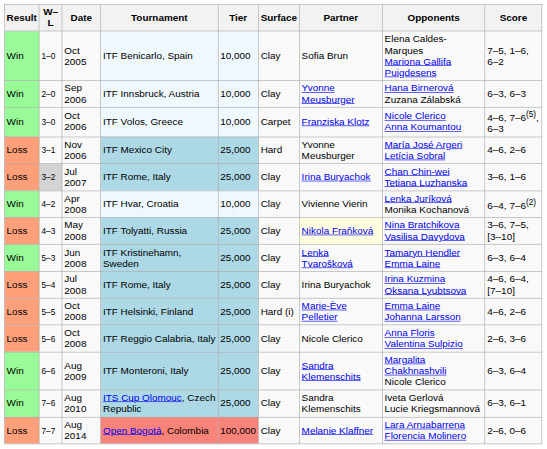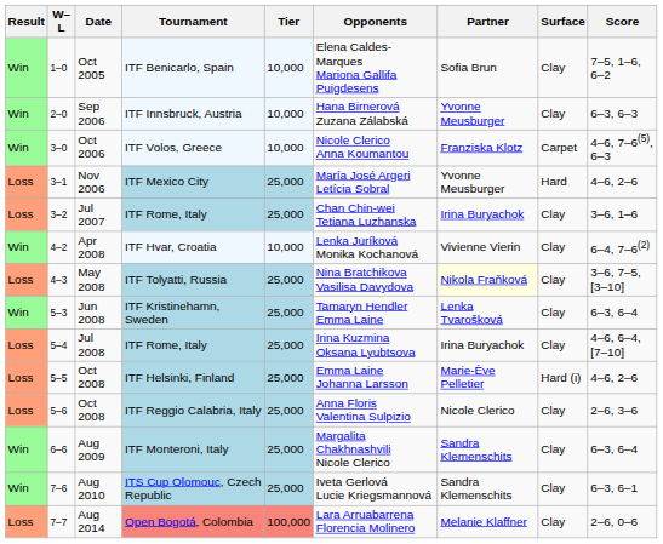 <table class="wikitable sortable">
 <tr>
 <th>Result</th>
 <th class=unsortable>W–L</th>
 <th>Date</th>
 <th>Tournament</th>
 <th>Tier</th>
+<th>Opponents</th>
+<th>Partner</th>
 <th>Surface</th>
-<th>Partner</th>
-<th>Opponents</th>
 <th class=unsortable>Score</th>
 </tr>
 <tr>
 <td bgcolor="98FB98">Win</td>
 <td><small>1–0</small></td>
 <td>Oct 2005</td>
 <td bgcolor="#f0f8ff">ITF Benicarlo, Spain</td>
 <td bgcolor="#f0f8ff">10,000</td>
+<td> Elena Caldes-Marques<br> <a href='#'>Mariona Gallifa Puigdesens</a></td>
+<td> Sofia Brun</td>
 <td>Clay</td>
-<td> Sofia Brun</td>
-<td> Elena Caldes-Marques<br> <a href='#'>Mariona Gallifa Puigdesens</a></td>
 <td>7–5, 1–6, 6–2</td>
 </tr>
 <tr>
 <td bgcolor="98FB98">Win</td>
 <td><small>2–0</small></td>
 <td>Sep 2006</td>
 <td bgcolor="#f0f8ff">ITF Innsbruck, Austria</td>
 <td bgcolor="#f0f8ff">10,000</td>
+<td> <a href='#'>Hana Birnerová</a><br> Zuzana Zálabská</td>
+<td> <a href='#'>Yvonne Meusburger</a></td>
 <td>Clay</td>
-<td> <a href='#'>Yvonne Meusburger</a></td>
-<td> <a href='#'>Hana Birnerová</a><br> Zuzana Zálabská</td>
 <td>6–3, 6–3</td>
 </tr>
 <tr>
 <td bgcolor="98FB98">Win</td>
 <td><small>3–0</small></td>
 <td>Oct 2006</td>
 <td bgcolor="#f0f8ff">ITF Volos, Greece</td>
 <td bgcolor="#f0f8ff">10,000</td>
+<td> <a href='#'>Nicole Clerico</a><br> <a href='#'>Anna Koumantou</a></td>
+<td> <a href='#'>Franziska Klotz</a></td>
 <td>Carpet</td>
-<td> <a href='#'>Franziska Klotz</a></td>
-<td> <a href='#'>Nicole Clerico</a><br> <a href='#'>Anna Koumantou</a></td>
 <td>4–6, 7–6<sup>(5)</sup>, 6–3</td>
 </tr>
 <tr>
 <td style="background:#ffa07a;">Loss</td>
 <td><small>3–1</small></td>
 <td>Nov 2006</td>
 <td style="background:lightblue;">ITF Mexico City</td>
 <td style="background:lightblue;">25,000</td>
+<td> <a href='#'>María José Argeri</a><br> <a href='#'>Letícia Sobral</a></td>
+<td> Yvonne Meusburger</td>
 <td>Hard</td>
-<td> Yvonne Meusburger</td>
-<td> <a href='#'>María José Argeri</a><br> <a href='#'>Letícia Sobral</a></td>
 <td>4–6, 2–6</td>
 </tr>
 <tr>
 <td style="background:#ffa07a;">Loss</td>
-<td style="background: lightgrey;"><small>3–2</small></td>
+<td><small>3–2</small></td>
 <td>Jul 2007</td>
 <td style="background:lightblue;">ITF Rome, Italy</td>
 <td style="background:lightblue;">25,000</td>
+<td> <a href='#'>Chan Chin-wei</a><br> <a href='#'>Tetiana Luzhanska</a></td>
+<td> <a href='#'>Irina Buryachok</a></td>
 <td>Clay</td>
-<td> <a href='#'>Irina Buryachok</a></td>
-<td> <a href='#'>Chan Chin-wei</a><br> <a href='#'>Tetiana Luzhanska</a></td>
 <td>3–6, 1–6</td>
 </tr>
 <tr>
 <td style="background:#98fb98;">Win</td>
 <td><small>4–2</small></td>
 <td>Apr 2008</td>
 <td bgcolor="#f0f8ff">ITF Hvar, Croatia</td>
 <td bgcolor="#f0f8ff">10,000</td>
+<td> <a href='#'>Lenka Juríková</a><br> Monika Kochanová</td>
+<td> Vivienne Vierin</td>
 <td>Clay</td>
-<td> Vivienne Vierin</td>
-<td> <a href='#'>Lenka Juríková</a><br> Monika Kochanová</td>
 <td>6–4, 7–6<sup>(2)</sup></td>
 </tr>
 <tr>
 <td style="background:#ffa07a;">Loss</td>
 <td><small>4–3</small></td>
 <td>May 2008</td>
 <td style="background:lightblue;">ITF Tolyatti, Russia</td>
 <td style="background:lightblue;">25,000</td>
+<td> <a href='#'>Nina Bratchikova</a><br> <a href='#'>Vasilisa Davydova</a></td>
+<td style="background: lightyellow;"> <a href='#'>Nikola Fraňková</a></td>
 <td>Clay</td>
-<td style="background: lightyellow;"> <a href='#'>Nikola Fraňková</a></td>
-<td> <a href='#'>Nina Bratchikova</a><br> <a href='#'>Vasilisa Davydova</a></td>
 <td>3–6, 7–5, [3–10]</td>
 </tr>
 <tr>
 <td bgcolor="98FB98">Win</td>
 <td><small>5–3</small></td>
 <td>Jun 2008</td>
 <td style="background:lightblue;">ITF Kristinehamn, Sweden</td>
 <td style="background:lightblue;">25,000</td>
+<td> <a href='#'>Tamaryn Hendler</a><br> <a href='#'>Emma Laine</a></td>
+<td> <a href='#'>Lenka Tvarošková</a></td>
 <td>Clay</td>
-<td> <a href='#'>Lenka Tvarošková</a></td>
-<td> <a href='#'>Tamaryn Hendler</a><br> <a href='#'>Emma Laine</a></td>
 <td>6–3, 6–4</td>
 </tr>
 <tr>
 <td style="background:#ffa07a;">Loss</td>
 <td><small>5–4</small></td>
 <td>Jul 2008</td>
 <td style="background:lightblue;">ITF Rome, Italy</td>
 <td style="background:lightblue;">25,000</td>
+<td> <a href='#'>Irina Kuzmina</a><br> <a href='#'>Oksana Lyubtsova</a></td>
+<td> Irina Buryachok</td>
 <td>Clay</td>
-<td> Irina Buryachok</td>
-<td> <a href='#'>Irina Kuzmina</a><br> <a href='#'>Oksana Lyubtsova</a></td>
 <td>4–6, 6–4, [7–10]</td>
 </tr>
 <tr>
 <td style="background:#ffa07a;">Loss</td>
 <td><small>5–5</small></td>
 <td>Oct 2008</td>
 <td style="background:lightblue;">ITF Helsinki, Finland</td>
 <td style="background:lightblue;">25,000</td>
+<td> <a href='#'>Emma Laine</a><br> <a href='#'>Johanna Larsson</a></td>
+<td> <a href='#'>Marie-Ève Pelletier</a></td>
 <td>Hard (i)</td>
-<td> <a href='#'>Marie-Ève Pelletier</a></td>
-<td> <a href='#'>Emma Laine</a><br> <a href='#'>Johanna Larsson</a></td>
 <td>4–6, 2–6</td>
 </tr>
 <tr>
 <td bgcolor="FFA07A">Loss</td>
 <td><small>5–6</small></td>
 <td>Oct 2008</td>
 <td style="background:lightblue;">ITF Reggio Calabria, Italy</td>
 <td style="background:lightblue;">25,000</td>
+<td> <a href='#'>Anna Floris</a><br> <a href='#'>Valentina Sulpizio</a></td>
+<td> Nicole Clerico</td>
 <td>Clay</td>
-<td> Nicole Clerico</td>
-<td> <a href='#'>Anna Floris</a><br> <a href='#'>Valentina Sulpizio</a></td>
 <td>2–6, 3–6</td>
 </tr>
 <tr>
 <td style="background:#98fb98;">Win</td>
 <td><small>6–6</small></td>
 <td>Aug 2009</td>
 <td style="background:lightblue;">ITF Monteroni, Italy</td>
 <td style="background:lightblue;">25,000</td>
+<td> <a href='#'>Margalita Chakhnashvili</a><br> Nicole Clerico</td>
+<td> <a href='#'>Sandra Klemenschits</a></td>
 <td>Clay</td>
-<td> <a href='#'>Sandra Klemenschits</a></td>
-<td> <a href='#'>Margalita Chakhnashvili</a><br> Nicole Clerico</td>
 <td>6–3, 6–4</td>
 </tr>
 <tr>
 <td style="background:#98fb98;">Win</td>
 <td><small>7–6</small></td>
 <td>Aug 2010</td>
 <td style="background:lightblue;"><a href='#'>ITS Cup Olomouc</a>, Czech Republic</td>
 <td style="background:lightblue;">25,000</td>
+<td> Iveta Gerlová<br> Lucie Kriegsmannová</td>
+<td> Sandra Klemenschits</td>
 <td>Clay</td>
-<td> Sandra Klemenschits</td>
-<td> Iveta Gerlová<br> Lucie Kriegsmannová</td>
 <td>6–3, 6–1</td>
 </tr>
 <tr>
 <td bgcolor="FFA07A">Loss</td>
 <td><small>7–7</small></td>
 <td>Aug 2014</td>
 <td style="background:#f88379;"><a href='#'>Open Bogotá</a>, Colombia</td>
 <td style="background:#f88379;">100,000</td>
+<td> <a href='#'>Lara Arruabarrena</a><br> <a href='#'>Florencia Molinero</a></td>
+<td> <a href='#'>Melanie Klaffner</a></td>
 <td>Clay</td>
-<td> <a href='#'>Melanie Klaffner</a></td>
-<td> <a href='#'>Lara Arruabarrena</a><br> <a href='#'>Florencia Molinero</a></td>
 <td>2–6, 0–6</td>
 </tr>
 </table>
